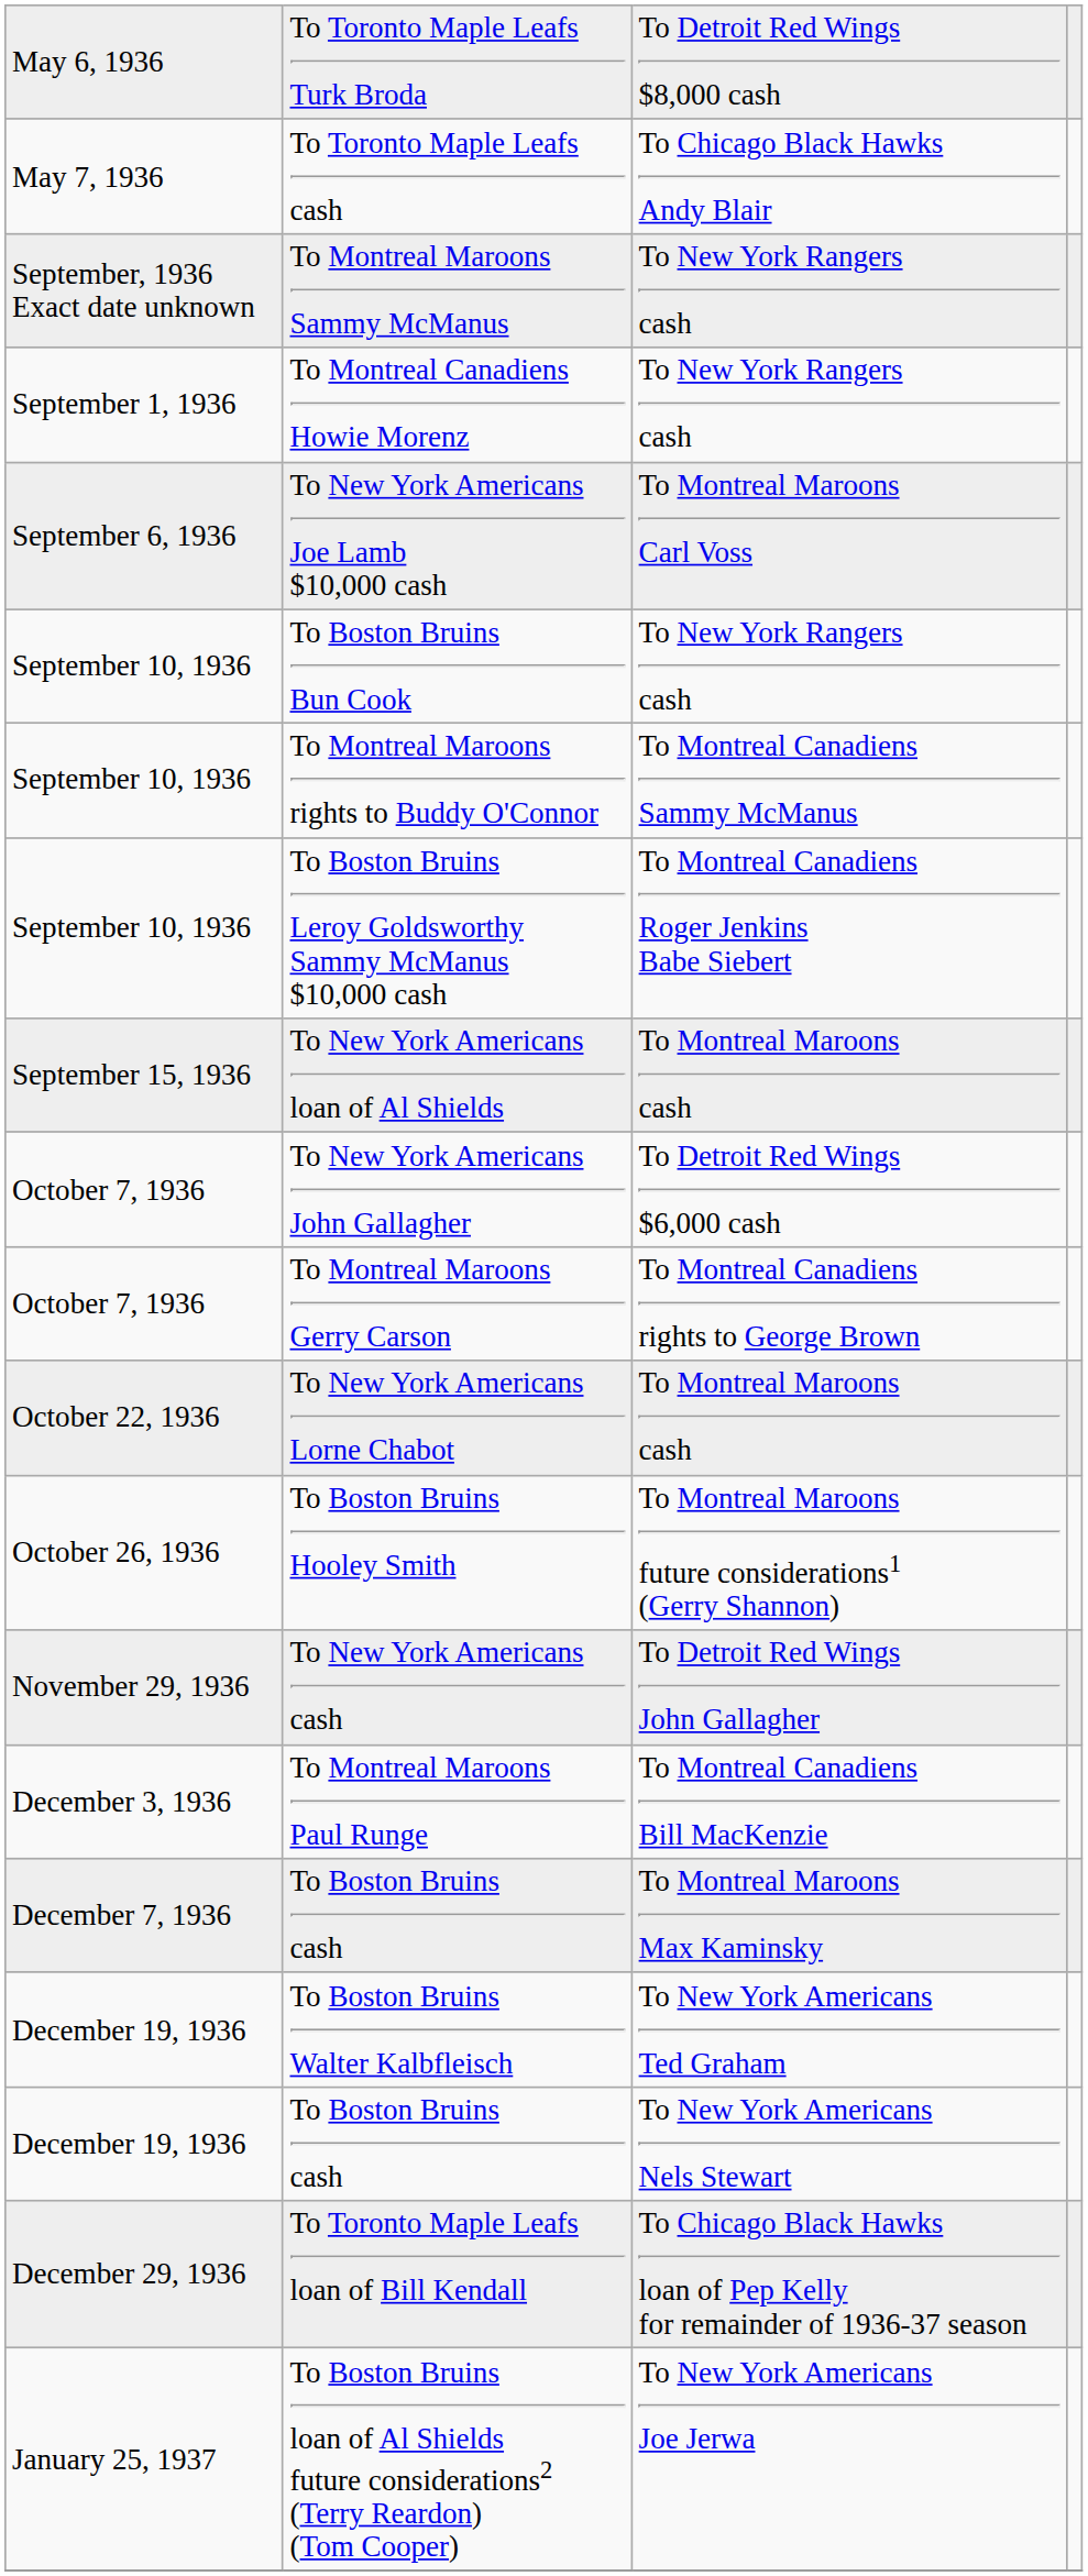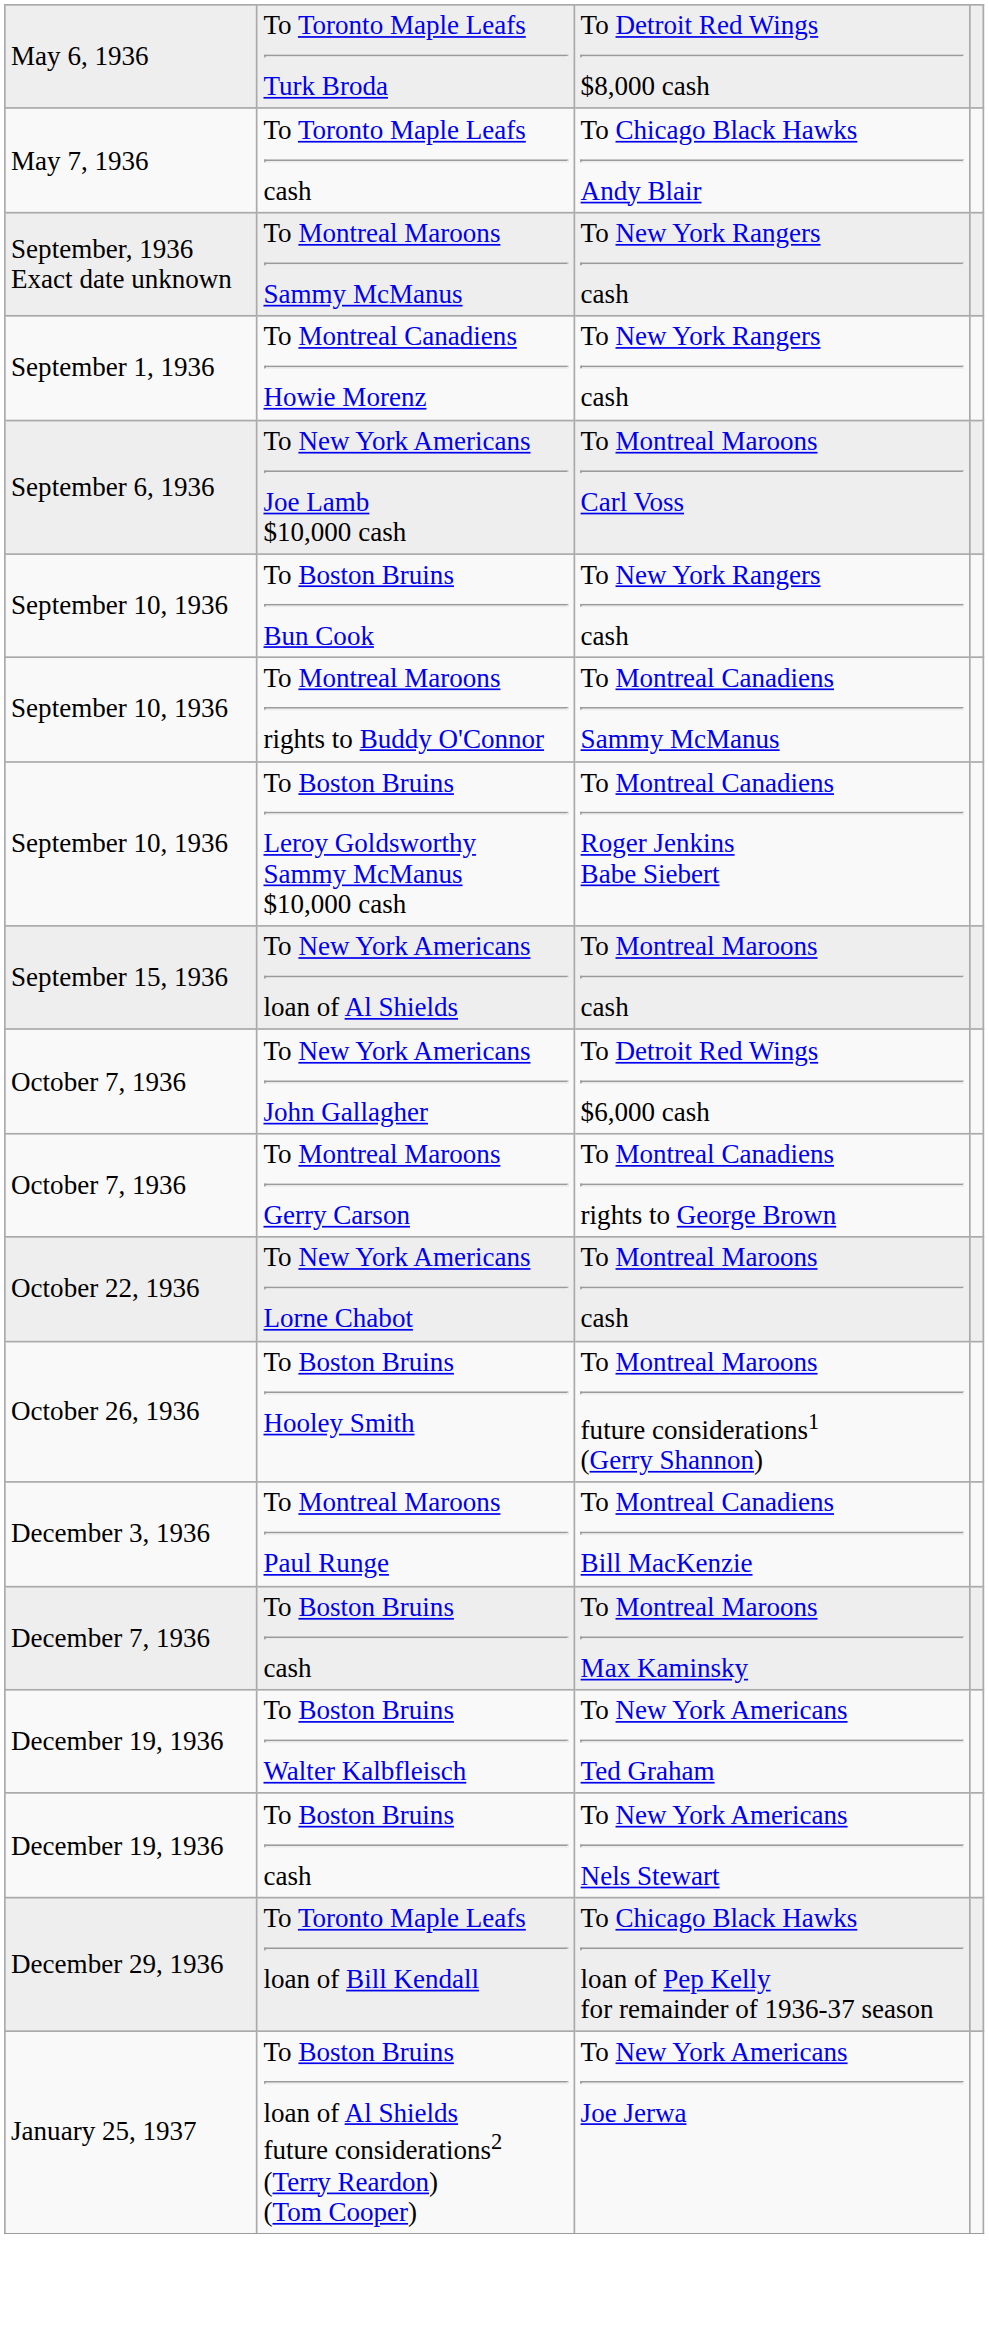 <table class="wikitable" style="border:1px solid #999999; width:580px;">
 <tr bgcolor="eeeeee">
 <td>May 6, 1936</td>
 <td valign="top">To <a href='#'>Toronto Maple Leafs</a><hr><a href='#'>Turk Broda</a></td>
 <td valign="top">To <a href='#'>Detroit Red Wings</a><hr>$8,000 cash</td>
 <td></td>
 </tr>
 <tr>
 <td>May 7, 1936</td>
 <td valign="top">To <a href='#'>Toronto Maple Leafs</a><hr>cash</td>
 <td valign="top">To <a href='#'>Chicago Black Hawks</a><hr><a href='#'>Andy Blair</a></td>
 <td></td>
 </tr>
 <tr bgcolor="eeeeee">
 <td>September, 1936<br>Exact date unknown</td>
 <td valign="top">To <a href='#'>Montreal Maroons</a><hr><a href='#'>Sammy McManus</a></td>
 <td valign="top">To <a href='#'>New York Rangers</a><hr>cash</td>
 <td></td>
 </tr>
 <tr>
 <td>September 1, 1936</td>
 <td valign="top">To <a href='#'>Montreal Canadiens</a><hr><a href='#'>Howie Morenz</a></td>
 <td valign="top">To <a href='#'>New York Rangers</a><hr>cash</td>
 <td></td>
 </tr>
 <tr bgcolor="eeeeee">
 <td>September 6, 1936</td>
 <td valign="top">To <a href='#'>New York Americans</a><hr><a href='#'>Joe Lamb</a><br>$10,000 cash</td>
 <td valign="top">To <a href='#'>Montreal Maroons</a><hr><a href='#'>Carl Voss</a></td>
 <td></td>
 </tr>
 <tr>
 <td>September 10, 1936</td>
 <td valign="top">To <a href='#'>Boston Bruins</a><hr><a href='#'>Bun Cook</a></td>
 <td valign="top">To <a href='#'>New York Rangers</a><hr>cash</td>
 <td></td>
 </tr>
 <tr>
 <td>September 10, 1936</td>
 <td valign="top">To <a href='#'>Montreal Maroons</a><hr>rights to <a href='#'>Buddy O'Connor</a></td>
 <td valign="top">To <a href='#'>Montreal Canadiens</a><hr><a href='#'>Sammy McManus</a></td>
 <td></td>
 </tr>
 <tr>
 <td>September 10, 1936</td>
 <td valign="top">To <a href='#'>Boston Bruins</a><hr><a href='#'>Leroy Goldsworthy</a><br><a href='#'>Sammy McManus</a><br>$10,000 cash</td>
 <td valign="top">To <a href='#'>Montreal Canadiens</a><hr><a href='#'>Roger Jenkins</a><br><a href='#'>Babe Siebert</a></td>
 <td></td>
 </tr>
 <tr bgcolor="eeeeee">
 <td>September 15, 1936</td>
 <td valign="top">To <a href='#'>New York Americans</a><hr>loan of <a href='#'>Al Shields</a></td>
 <td valign="top">To <a href='#'>Montreal Maroons</a><hr>cash</td>
 <td></td>
 </tr>
 <tr>
 <td>October 7, 1936</td>
 <td valign="top">To <a href='#'>New York Americans</a><hr><a href='#'>John Gallagher</a></td>
 <td valign="top">To <a href='#'>Detroit Red Wings</a><hr>$6,000 cash</td>
 <td></td>
 </tr>
 <tr>
 <td>October 7, 1936</td>
 <td valign="top">To <a href='#'>Montreal Maroons</a><hr><a href='#'>Gerry Carson</a></td>
 <td valign="top">To <a href='#'>Montreal Canadiens</a><hr>rights to <a href='#'>George Brown</a></td>
 <td></td>
 </tr>
 <tr bgcolor="eeeeee">
 <td>October 22, 1936</td>
 <td valign="top">To <a href='#'>New York Americans</a><hr><a href='#'>Lorne Chabot</a></td>
 <td valign="top">To <a href='#'>Montreal Maroons</a><hr>cash</td>
 <td></td>
 </tr>
 <tr>
 <td>October 26, 1936</td>
 <td valign="top">To <a href='#'>Boston Bruins</a><hr><a href='#'>Hooley Smith</a></td>
 <td valign="top">To <a href='#'>Montreal Maroons</a><hr>future considerations<sup>1</sup><br>(<a href='#'>Gerry Shannon</a>)</td>
 <td></td>
 </tr>
-<tr bgcolor="eeeeee">
-<td>November 29, 1936</td>
-<td valign="top">To <a href='#'>New York Americans</a><hr>cash</td>
-<td valign="top">To <a href='#'>Detroit Red Wings</a><hr><a href='#'>John Gallagher</a></td>
-<td></td>
-</tr>
 <tr>
 <td>December 3, 1936</td>
 <td valign="top">To <a href='#'>Montreal Maroons</a><hr><a href='#'>Paul Runge</a></td>
 <td valign="top">To <a href='#'>Montreal Canadiens</a><hr><a href='#'>Bill MacKenzie</a></td>
 <td></td>
 </tr>
 <tr bgcolor="eeeeee">
 <td>December 7, 1936</td>
 <td valign="top">To <a href='#'>Boston Bruins</a><hr>cash</td>
 <td valign="top">To <a href='#'>Montreal Maroons</a><hr><a href='#'>Max Kaminsky</a></td>
 <td></td>
 </tr>
 <tr>
 <td>December 19, 1936</td>
 <td valign="top">To <a href='#'>Boston Bruins</a><hr><a href='#'>Walter Kalbfleisch</a></td>
 <td valign="top">To <a href='#'>New York Americans</a><hr><a href='#'>Ted Graham</a></td>
 <td></td>
 </tr>
 <tr>
 <td>December 19, 1936</td>
 <td valign="top">To <a href='#'>Boston Bruins</a><hr>cash</td>
 <td valign="top">To <a href='#'>New York Americans</a><hr><a href='#'>Nels Stewart</a></td>
 <td></td>
 </tr>
 <tr bgcolor="eeeeee">
 <td>December 29, 1936</td>
 <td valign="top">To <a href='#'>Toronto Maple Leafs</a><hr>loan of <a href='#'>Bill Kendall</a></td>
 <td valign="top">To <a href='#'>Chicago Black Hawks</a><hr>loan of <a href='#'>Pep Kelly</a><br>for remainder of 1936-37 season</td>
 <td></td>
 </tr>
 <tr>
 <td>January 25, 1937</td>
 <td valign="top">To <a href='#'>Boston Bruins</a><hr>loan of <a href='#'>Al Shields</a><br>future considerations<sup>2</sup><br>(<a href='#'>Terry Reardon</a>)<br>(<a href='#'>Tom Cooper</a>)</td>
 <td valign="top">To <a href='#'>New York Americans</a><hr><a href='#'>Joe Jerwa</a></td>
 <td></td>
 </tr>
 <tr bgcolor="eeeeee">
 </tr>
 </table>
